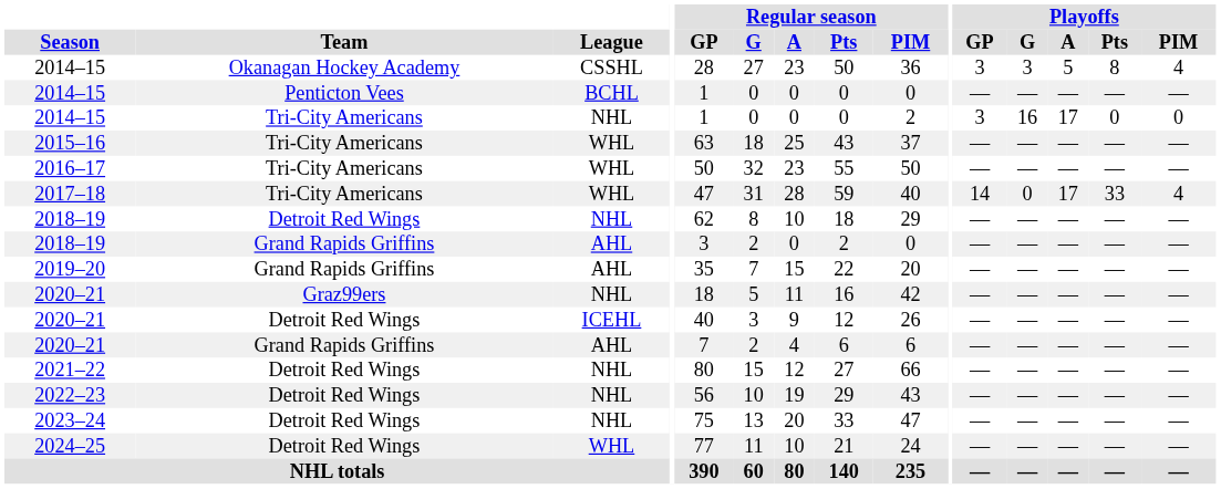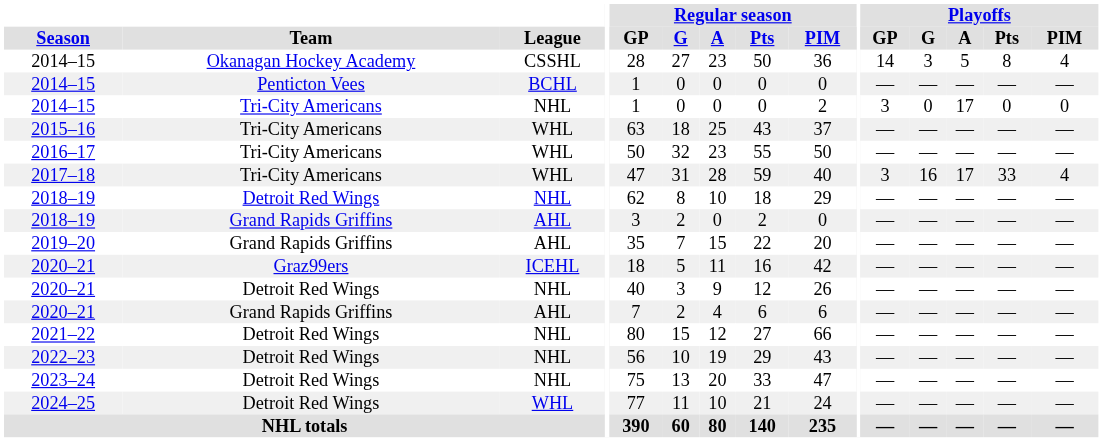 <table border="0" cellpadding="1" cellspacing="0" style="text-align:center; width:60em;">
 <tr bgcolor="#e0e0e0">
 <th colspan="3" bgcolor="#ffffff"></th>
 <th rowspan="101" bgcolor="#ffffff"></th>
 <th colspan="5"><a href='#'>Regular season</a></th>
 <th rowspan="101" bgcolor="#ffffff"></th>
 <th colspan="5"><a href='#'>Playoffs</a></th>
 </tr>
 <tr bgcolor="#e0e0e0">
 <th><a href='#'>Season</a></th>
 <th>Team</th>
 <th>League</th>
 <th>GP</th>
 <th><a href='#'>G</a></th>
 <th><a href='#'>A</a></th>
 <th><a href='#'>Pts</a></th>
 <th><a href='#'>PIM</a></th>
 <th>GP</th>
 <th>G</th>
 <th>A</th>
 <th>Pts</th>
 <th>PIM</th>
 </tr>
 <tr>
 <td>2014–15</td>
 <td><a href='#'>Okanagan Hockey Academy</a></td>
 <td Canadian Sport School Hockey League>CSSHL</td>
 <td>28</td>
 <td>27</td>
 <td>23</td>
 <td>50</td>
 <td>36</td>
-<td>3</td>
+<td>14</td>
 <td>3</td>
 <td>5</td>
 <td>8</td>
 <td>4</td>
 </tr>
 <tr bgcolor="#f0f0f0">
 <td><a href='#'>2014–15</a></td>
 <td><a href='#'>Penticton Vees</a></td>
 <td><a href='#'>BCHL</a></td>
 <td>1</td>
 <td>0</td>
 <td>0</td>
 <td>0</td>
 <td>0</td>
 <td>—</td>
 <td>—</td>
 <td>—</td>
 <td>—</td>
 <td>—</td>
 </tr>
 <tr>
 <td><a href='#'>2014–15</a></td>
 <td><a href='#'>Tri-City Americans</a></td>
 <td>NHL</td>
 <td>1</td>
 <td>0</td>
 <td>0</td>
 <td>0</td>
 <td>2</td>
 <td>3</td>
-<td>16</td>
+<td>0</td>
 <td>17</td>
 <td>0</td>
 <td>0</td>
 </tr>
 <tr bgcolor="#f0f0f0">
 <td><a href='#'>2015–16</a></td>
 <td>Tri-City Americans</td>
 <td>WHL</td>
 <td>63</td>
 <td>18</td>
 <td>25</td>
 <td>43</td>
 <td>37</td>
 <td>—</td>
 <td>—</td>
 <td>—</td>
 <td>—</td>
 <td>—</td>
 </tr>
 <tr>
 <td><a href='#'>2016–17</a></td>
 <td>Tri-City Americans</td>
 <td>WHL</td>
 <td>50</td>
 <td>32</td>
 <td>23</td>
 <td>55</td>
 <td>50</td>
 <td>—</td>
 <td>—</td>
 <td>—</td>
 <td>—</td>
 <td>—</td>
 </tr>
 <tr bgcolor="#f0f0f0">
 <td><a href='#'>2017–18</a></td>
 <td>Tri-City Americans</td>
 <td>WHL</td>
 <td>47</td>
 <td>31</td>
 <td>28</td>
 <td>59</td>
 <td>40</td>
-<td>14</td>
-<td>0</td>
+<td>3</td>
+<td>16</td>
 <td>17</td>
 <td>33</td>
 <td>4</td>
 </tr>
 <tr>
 <td><a href='#'>2018–19</a></td>
 <td><a href='#'>Detroit Red Wings</a></td>
 <td><a href='#'>NHL</a></td>
 <td>62</td>
 <td>8</td>
 <td>10</td>
 <td>18</td>
 <td>29</td>
 <td>—</td>
 <td>—</td>
 <td>—</td>
 <td>—</td>
 <td>—</td>
 </tr>
 <tr bgcolor="#f0f0f0">
 <td><a href='#'>2018–19</a></td>
 <td><a href='#'>Grand Rapids Griffins</a></td>
 <td><a href='#'>AHL</a></td>
 <td>3</td>
 <td>2</td>
 <td>0</td>
 <td>2</td>
 <td>0</td>
 <td>—</td>
 <td>—</td>
 <td>—</td>
 <td>—</td>
 <td>—</td>
 </tr>
 <tr>
 <td><a href='#'>2019–20</a></td>
 <td>Grand Rapids Griffins</td>
 <td>AHL</td>
 <td>35</td>
 <td>7</td>
 <td>15</td>
 <td>22</td>
 <td>20</td>
 <td>—</td>
 <td>—</td>
 <td>—</td>
 <td>—</td>
 <td>—</td>
 </tr>
 <tr bgcolor="#f0f0f0">
 <td><a href='#'>2020–21</a></td>
 <td><a href='#'>Graz99ers</a></td>
-<td>NHL</td>
+<td><a href='#'>ICEHL</a></td>
 <td>18</td>
 <td>5</td>
 <td>11</td>
 <td>16</td>
 <td>42</td>
 <td>—</td>
 <td>—</td>
 <td>—</td>
 <td>—</td>
 <td>—</td>
 </tr>
 <tr>
 <td><a href='#'>2020–21</a></td>
 <td>Detroit Red Wings</td>
-<td><a href='#'>ICEHL</a></td>
+<td>NHL</td>
 <td>40</td>
 <td>3</td>
 <td>9</td>
 <td>12</td>
 <td>26</td>
 <td>—</td>
 <td>—</td>
 <td>—</td>
 <td>—</td>
 <td>—</td>
 </tr>
 <tr bgcolor="#f0f0f0">
 <td><a href='#'>2020–21</a></td>
 <td>Grand Rapids Griffins</td>
 <td>AHL</td>
 <td>7</td>
 <td>2</td>
 <td>4</td>
 <td>6</td>
 <td>6</td>
 <td>—</td>
 <td>—</td>
 <td>—</td>
 <td>—</td>
 <td>—</td>
 </tr>
 <tr>
 <td><a href='#'>2021–22</a></td>
 <td>Detroit Red Wings</td>
 <td>NHL</td>
 <td>80</td>
 <td>15</td>
 <td>12</td>
 <td>27</td>
 <td>66</td>
 <td>—</td>
 <td>—</td>
 <td>—</td>
 <td>—</td>
 <td>—</td>
 </tr>
 <tr bgcolor="#f0f0f0">
 <td><a href='#'>2022–23</a></td>
 <td>Detroit Red Wings</td>
 <td>NHL</td>
 <td>56</td>
 <td>10</td>
 <td>19</td>
 <td>29</td>
 <td>43</td>
 <td>—</td>
 <td>—</td>
 <td>—</td>
 <td>—</td>
 <td>—</td>
 </tr>
 <tr>
 <td><a href='#'>2023–24</a></td>
 <td>Detroit Red Wings</td>
 <td>NHL</td>
 <td>75</td>
 <td>13</td>
 <td>20</td>
 <td>33</td>
 <td>47</td>
 <td>—</td>
 <td>—</td>
 <td>—</td>
 <td>—</td>
 <td>—</td>
 </tr>
 <tr bgcolor="#f0f0f0">
 <td><a href='#'>2024–25</a></td>
 <td>Detroit Red Wings</td>
 <td><a href='#'>WHL</a></td>
 <td>77</td>
 <td>11</td>
 <td>10</td>
 <td>21</td>
 <td>24</td>
 <td>—</td>
 <td>—</td>
 <td>—</td>
 <td>—</td>
 <td>—</td>
 </tr>
 <tr bgcolor="#e0e0e0">
 <th colspan="3">NHL totals</th>
 <th>390</th>
 <th>60</th>
 <th>80</th>
 <th>140</th>
 <th>235</th>
 <th>—</th>
 <th>—</th>
 <th>—</th>
 <th>—</th>
 <th>—</th>
 </tr>
 </table>
